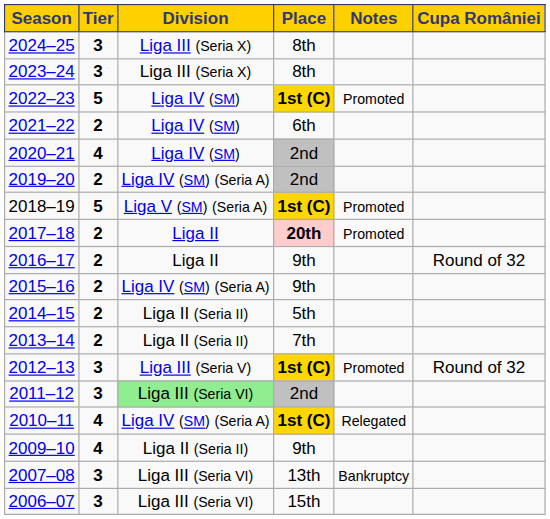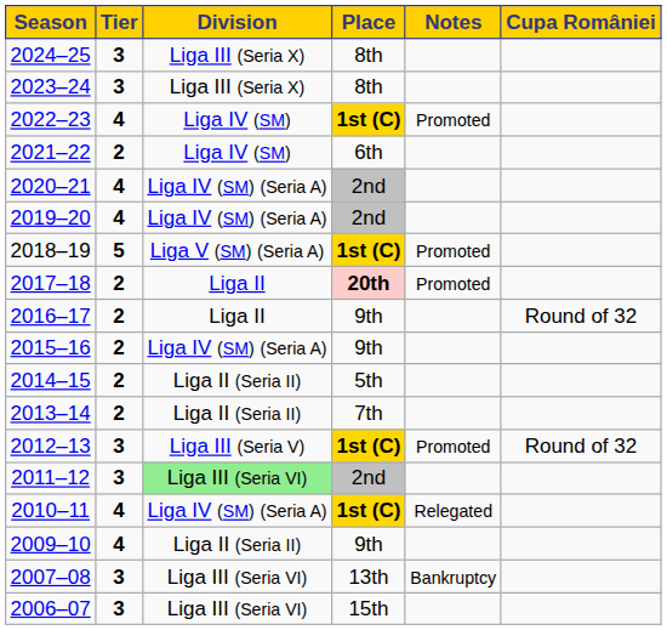 <table class="wikitable" style="text-align:center; font-size:90%">
 <tr>
 <th style="background:#ffd000;color:#303878;border:1px solid #303878;">Season</th>
 <th style="background:#ffd000;color:#303878;border:1px solid #303878;">Tier</th>
 <th style="background:#ffd000;color:#303878;border:1px solid #303878;">Division</th>
 <th style="background:#ffd000;color:#303878;border:1px solid #303878;">Place</th>
 <th style="background:#ffd000;color:#303878;border:1px solid #303878;">Notes</th>
 <th style="background:#ffd000;color:#303878;border:1px solid #303878;">Cupa României</th>
 </tr>
 <tr>
 <td><a href='#'>2024–25</a></td>
 <td><strong>3</strong></td>
 <td><a href='#'>Liga III</a> <small>(Seria X)</small></td>
 <td>8th</td>
 <td></td>
 <td></td>
 </tr>
 <tr>
 <td><a href='#'>2023–24</a></td>
 <td><strong>3</strong></td>
 <td>Liga III <small>(Seria X)</small></td>
 <td>8th</td>
 <td></td>
 <td></td>
 </tr>
 <tr>
 <td><a href='#'>2022–23</a></td>
-<td><strong>5</strong></td>
+<td><strong>4</strong></td>
 <td><a href='#'>Liga IV</a> <small>(<a href='#'>SM</a>)</small></td>
 <td align=center bgcolor=gold><strong>1st</strong> <strong>(C)</strong></td>
 <td><small>Promoted</small></td>
 <td></td>
 </tr>
 <tr>
 <td><a href='#'>2021–22</a></td>
 <td><strong>2</strong></td>
 <td><a href='#'>Liga IV</a> <small>(<a href='#'>SM</a>)</small></td>
 <td>6th</td>
 <td></td>
 <td></td>
 </tr>
 <tr>
 <td><a href='#'>2020–21</a></td>
 <td><strong>4</strong></td>
-<td><a href='#'>Liga IV</a> <small>(<a href='#'>SM</a>)</small></td>
+<td><a href='#'>Liga IV</a> <small>(<a href='#'>SM</a>)</small> <small>(Seria A)</small></td>
 <td align=center bgcolor=silver>2nd</td>
 <td></td>
 <td></td>
 </tr>
 <tr>
 <td><a href='#'>2019–20</a></td>
-<td><strong>2</strong></td>
+<td><strong>4</strong></td>
 <td><a href='#'>Liga IV</a> <small>(<a href='#'>SM</a>)</small> <small>(Seria A)</small></td>
 <td align=center bgcolor=silver>2nd</td>
 <td></td>
 <td></td>
 </tr>
 <tr>
 <td>2018–19</td>
 <td><strong>5</strong></td>
 <td><a href='#'>Liga V</a> <small>(<a href='#'>SM</a>)</small> <small>(Seria A)</small></td>
 <td align=center bgcolor=gold><strong>1st</strong> <strong>(C)</strong></td>
 <td><small>Promoted</small></td>
 <td></td>
 </tr>
 <tr>
 <td><a href='#'>2017–18</a></td>
 <td><strong>2</strong></td>
 <td><a href='#'>Liga II</a></td>
 <td align=center bgcolor=#FFCCCC><strong>20th</strong></td>
 <td><small>Promoted</small></td>
 <td></td>
 </tr>
 <tr>
 <td><a href='#'>2016–17</a></td>
 <td><strong>2</strong></td>
 <td>Liga II</td>
 <td>9th</td>
 <td></td>
 <td>Round of 32</td>
 </tr>
 <tr>
 <td><a href='#'>2015–16</a></td>
 <td><strong>2</strong></td>
 <td><a href='#'>Liga IV</a> <small>(<a href='#'>SM</a>)</small> <small>(Seria A)</small></td>
 <td>9th</td>
 <td></td>
 <td></td>
 </tr>
 <tr>
 <td><a href='#'>2014–15</a></td>
 <td><strong>2</strong></td>
 <td>Liga II <small>(Seria II)</small></td>
 <td>5th</td>
 <td></td>
 <td></td>
 </tr>
 <tr>
 <td><a href='#'>2013–14</a></td>
 <td><strong>2</strong></td>
 <td>Liga II <small>(Seria II)</small></td>
 <td>7th</td>
 <td></td>
 <td></td>
 </tr>
 <tr>
 <td><a href='#'>2012–13</a></td>
 <td><strong>3</strong></td>
 <td><a href='#'>Liga III</a> <small>(Seria V)</small></td>
 <td align=center bgcolor=gold><strong>1st</strong> <strong>(C)</strong></td>
 <td><small>Promoted</small></td>
 <td>Round of 32</td>
 </tr>
 <tr>
 <td><a href='#'>2011–12</a></td>
 <td><strong>3</strong></td>
 <td style="background: lightgreen;">Liga III <small>(Seria VI)</small></td>
 <td align=center bgcolor=silver>2nd</td>
 <td></td>
 <td></td>
 </tr>
 <tr>
 <td><a href='#'>2010–11</a></td>
 <td><strong>4</strong></td>
 <td><a href='#'>Liga IV</a> <small>(<a href='#'>SM</a>)</small> <small>(Seria A)</small></td>
 <td align=center bgcolor=gold><strong>1st</strong> <strong>(C)</strong></td>
 <td><small>Relegated</small></td>
 <td></td>
 </tr>
 <tr>
 <td><a href='#'>2009–10</a></td>
 <td><strong>4</strong></td>
 <td>Liga II <small>(Seria II)</small></td>
 <td>9th</td>
 <td></td>
 <td></td>
 </tr>
 <tr>
 <td><a href='#'>2007–08</a></td>
 <td><strong>3</strong></td>
 <td>Liga III <small>(Seria VI)</small></td>
 <td>13th</td>
 <td><small>Bankruptcy</small></td>
 <td></td>
 </tr>
 <tr>
 <td><a href='#'>2006–07</a></td>
 <td><strong>3</strong></td>
 <td>Liga III <small>(Seria VI)</small></td>
 <td>15th</td>
 <td></td>
 <td></td>
 </tr>
 </table>
